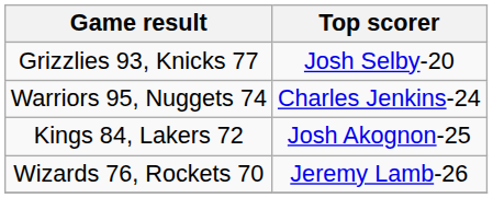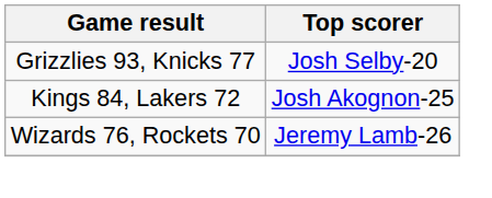 <table class="wikitable" style="text-align:center">
 <tr>
 <th>Game result</th>
 <th>Top scorer</th>
 </tr>
 <tr>
 <td>Grizzlies 93, Knicks 77</td>
 <td><a href='#'>Josh Selby</a>-20</td>
-</tr>
-<tr>
-<td>Warriors 95, Nuggets 74</td>
-<td><a href='#'>Charles Jenkins</a>-24</td>
 </tr>
 <tr>
 <td>Kings 84, Lakers 72</td>
 <td><a href='#'>Josh Akognon</a>-25</td>
 </tr>
 <tr>
 <td>Wizards 76, Rockets 70</td>
 <td><a href='#'>Jeremy Lamb</a>-26</td>
 </tr>
 <tr>
 </tr>
 </table>
